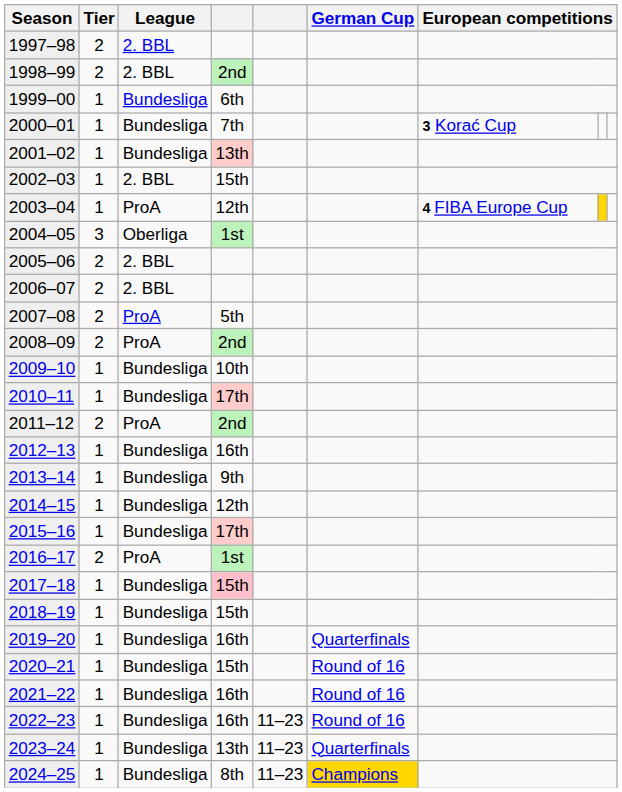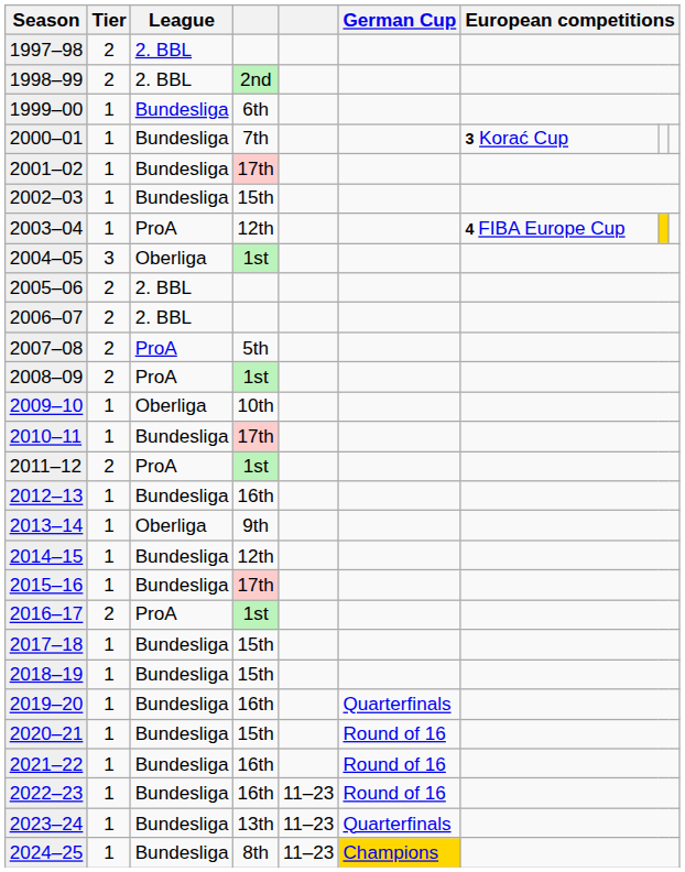 <table class="wikitable" style="font-size:85%">
 <tr>
 <th>Season</th>
 <th>Tier</th>
 <th>League</th>
 <th></th>
 <th></th>
 <th><a href='#'>German Cup</a></th>
 <th colspan=3>European competitions</th>
 </tr>
 <tr>
 <td style="background:#efefef;">1997–98</td>
 <td align="center">2</td>
 <td><a href='#'>2. BBL</a></td>
 <td align="center"></td>
 <td></td>
 <td></td>
 <td colspan=3></td>
 </tr>
 <tr>
 <td style="background:#efefef;">1998–99</td>
 <td align="center">2</td>
 <td>2. BBL</td>
 <td style="background:#BBF3BB" align="center">2nd</td>
 <td></td>
 <td></td>
 <td colspan=3></td>
 </tr>
 <tr>
 <td style="background:#efefef;">1999–00</td>
 <td align="center">1</td>
 <td><a href='#'>Bundesliga</a></td>
 <td align="center">6th</td>
 <td></td>
 <td></td>
 <td colspan=3></td>
 </tr>
 <tr>
 <td style="background:#efefef;">2000–01</td>
 <td align="center">1</td>
 <td>Bundesliga</td>
 <td align="center">7th</td>
 <td></td>
 <td></td>
 <td><small><strong>3</strong></small> <a href='#'>Korać Cup</a></td>
 <td></td>
 <td></td>
 </tr>
 <tr>
 <td style="background:#efefef;">2001–02</td>
 <td align="center">1</td>
 <td>Bundesliga</td>
-<td align="center" bgcolor=#fcc>13th</td>
+<td align="center" bgcolor=#fcc>17th</td>
 <td></td>
 <td></td>
 <td colspan=3></td>
 </tr>
 <tr>
 <td style="background:#efefef;">2002–03</td>
 <td align="center">1</td>
-<td>2. BBL</td>
+<td>Bundesliga</td>
 <td align="center">15th</td>
 <td></td>
 <td></td>
 <td colspan=3></td>
 </tr>
 <tr>
 <td style="background:#efefef;">2003–04</td>
 <td align="center">1</td>
 <td>ProA</td>
 <td align="center">12th</td>
 <td></td>
 <td></td>
 <td><small><strong>4</strong> </small> <a href='#'>FIBA Europe Cup</a></td>
 <td bgcolor=gold></td>
 <td></td>
 </tr>
 <tr>
 <td style="background:#efefef;">2004–05</td>
 <td align="center">3</td>
 <td>Oberliga</td>
 <td style="background:#BBF3BB" align="center">1st</td>
 <td></td>
 <td></td>
 <td colspan=3></td>
 </tr>
 <tr>
 <td style="background:#efefef;">2005–06</td>
 <td align="center">2</td>
 <td>2. BBL</td>
 <td align="center"></td>
 <td></td>
 <td></td>
 <td colspan=3></td>
 </tr>
 <tr>
 <td style="background:#efefef;">2006–07</td>
 <td align="center">2</td>
 <td>2. BBL</td>
 <td align="center"></td>
 <td></td>
 <td></td>
 <td colspan=3></td>
 </tr>
 <tr>
 <td style="background:#efefef;">2007–08</td>
 <td align="center">2</td>
 <td><a href='#'>ProA</a></td>
 <td align="center">5th</td>
 <td></td>
 <td></td>
 <td colspan=3></td>
 </tr>
 <tr>
 <td style="background:#efefef;">2008–09</td>
 <td align="center">2</td>
 <td>ProA</td>
-<td style="background:#BBF3BB" align="center">2nd</td>
+<td style="background:#BBF3BB" align="center">1st</td>
 <td></td>
 <td></td>
 <td colspan=3></td>
 </tr>
 <tr>
 <td style="background:#efefef;"><a href='#'>2009–10</a></td>
 <td align="center">1</td>
-<td>Bundesliga</td>
+<td>Oberliga</td>
 <td align="center">10th</td>
 <td></td>
 <td></td>
 <td colspan=3></td>
 </tr>
 <tr>
 <td style="background:#efefef;"><a href='#'>2010–11</a></td>
 <td align="center">1</td>
 <td>Bundesliga</td>
 <td align="center" bgcolor=#fcc>17th</td>
 <td></td>
 <td></td>
 <td colspan=3></td>
 </tr>
 <tr>
 <td style="background:#efefef;">2011–12</td>
 <td align="center">2</td>
 <td>ProA</td>
-<td style="background:#BBF3BB" align="center">2nd</td>
+<td style="background:#BBF3BB" align="center">1st</td>
 <td></td>
 <td></td>
 <td colspan=3></td>
 </tr>
 <tr>
 <td style="background:#efefef;"><a href='#'>2012–13</a></td>
 <td align="center">1</td>
 <td>Bundesliga</td>
 <td align="center">16th</td>
 <td></td>
 <td></td>
 <td colspan=3></td>
 </tr>
 <tr>
 <td style="background:#efefef;"><a href='#'>2013–14</a></td>
 <td align="center">1</td>
-<td>Bundesliga</td>
+<td>Oberliga</td>
 <td align="center">9th</td>
 <td></td>
 <td></td>
 <td colspan=3></td>
 </tr>
 <tr>
 <td style="background:#efefef;"><a href='#'>2014–15</a></td>
 <td align="center">1</td>
 <td>Bundesliga</td>
 <td align="center">12th</td>
 <td></td>
 <td></td>
 <td colspan=3></td>
 </tr>
 <tr>
 <td style="background:#efefef;"><a href='#'>2015–16</a></td>
 <td align="center">1</td>
 <td>Bundesliga</td>
 <td align="center" bgcolor=#fcc>17th</td>
 <td></td>
 <td></td>
 <td colspan=3></td>
 </tr>
 <tr>
 <td style="background:#efefef;"><a href='#'>2016–17</a></td>
 <td align="center">2</td>
 <td>ProA</td>
 <td style="background:#BBF3BB" align="center">1st</td>
 <td></td>
 <td></td>
 <td colspan=3></td>
 </tr>
 <tr>
 <td style="background:#efefef;"><a href='#'>2017–18</a></td>
 <td align="center">1</td>
 <td>Bundesliga</td>
-<td align="center" style="background: pink;">15th</td>
+<td align="center">15th</td>
 <td></td>
 <td></td>
 <td colspan=3></td>
 </tr>
 <tr>
 <td style="background:#efefef;"><a href='#'>2018–19</a></td>
 <td align="center">1</td>
 <td>Bundesliga</td>
 <td align="center">15th</td>
 <td></td>
 <td></td>
 <td colspan=3></td>
 </tr>
 <tr>
 <td style="background:#efefef;"><a href='#'>2019–20</a></td>
 <td align="center">1</td>
 <td>Bundesliga</td>
 <td align="center">16th</td>
 <td></td>
 <td><a href='#'>Quarterfinals</a></td>
 <td colspan=3></td>
 </tr>
 <tr>
 <td style="background:#efefef;"><a href='#'>2020–21</a></td>
 <td align="center">1</td>
 <td>Bundesliga</td>
 <td align="center">15th</td>
 <td></td>
 <td><a href='#'>Round of 16</a></td>
 <td colspan=3></td>
 </tr>
 <tr>
 <td style="background:#efefef;"><a href='#'>2021–22</a></td>
 <td align="center">1</td>
 <td>Bundesliga</td>
 <td align="center">16th</td>
 <td></td>
 <td><a href='#'>Round of 16</a></td>
 <td colspan=3></td>
 </tr>
 <tr>
 <td style="background:#efefef;"><a href='#'>2022–23</a></td>
 <td align="center">1</td>
 <td>Bundesliga</td>
 <td align="center">16th</td>
 <td align="center">11–23</td>
 <td><a href='#'>Round of 16</a></td>
 <td colspan=3></td>
 </tr>
 <tr>
 <td style="background:#efefef;"><a href='#'>2023–24</a></td>
 <td align="center">1</td>
 <td>Bundesliga</td>
 <td align="center">13th</td>
 <td align="center">11–23</td>
 <td><a href='#'>Quarterfinals</a></td>
 <td colspan=3></td>
 </tr>
 <tr>
 <td style="background:#efefef;"><a href='#'>2024–25</a></td>
 <td align="center">1</td>
 <td>Bundesliga</td>
 <td align="center">8th</td>
 <td align="center">11–23</td>
 <td bgcolor=gold><a href='#'>Champions</a></td>
 <td colspan=3></td>
 </tr>
 </table>
